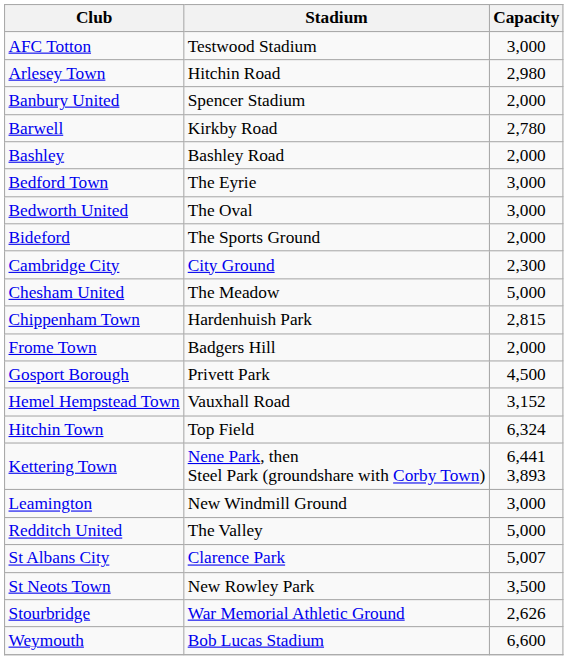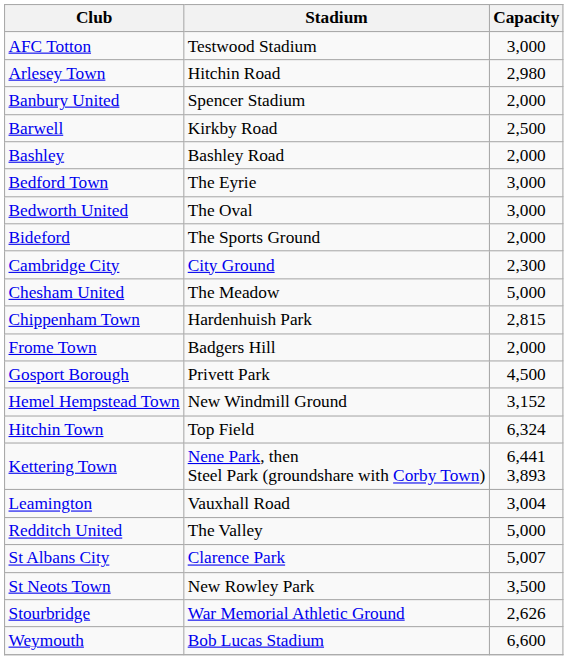 <table class="wikitable sortable">
 <tr>
 <th>Club</th>
 <th>Stadium</th>
 <th>Capacity</th>
 </tr>
 <tr>
 <td><a href='#'>AFC Totton</a></td>
 <td>Testwood Stadium</td>
 <td align="center">3,000</td>
 </tr>
 <tr>
 <td><a href='#'>Arlesey Town</a></td>
 <td>Hitchin Road</td>
 <td align="center">2,980</td>
 </tr>
 <tr>
 <td><a href='#'>Banbury United</a></td>
 <td>Spencer Stadium</td>
 <td align="center">2,000</td>
 </tr>
 <tr>
 <td><a href='#'>Barwell</a></td>
 <td>Kirkby Road</td>
-<td align="center">2,780</td>
+<td align="center">2,500</td>
 </tr>
 <tr>
 <td><a href='#'>Bashley</a></td>
 <td>Bashley Road</td>
 <td align="center">2,000</td>
 </tr>
 <tr>
 <td><a href='#'>Bedford Town</a></td>
 <td>The Eyrie</td>
 <td align="center">3,000</td>
 </tr>
 <tr>
 <td><a href='#'>Bedworth United</a></td>
 <td>The Oval</td>
 <td align="center">3,000</td>
 </tr>
 <tr>
 <td><a href='#'>Bideford</a></td>
 <td>The Sports Ground</td>
 <td align="center">2,000</td>
 </tr>
 <tr>
 <td><a href='#'>Cambridge City</a></td>
 <td><a href='#'>City Ground</a></td>
 <td align="center">2,300</td>
 </tr>
 <tr>
 <td><a href='#'>Chesham United</a></td>
 <td>The Meadow</td>
 <td align="center">5,000</td>
 </tr>
 <tr>
 <td><a href='#'>Chippenham Town</a></td>
 <td>Hardenhuish Park</td>
 <td align="center">2,815</td>
 </tr>
 <tr>
 <td><a href='#'>Frome Town</a></td>
 <td>Badgers Hill</td>
 <td align="center">2,000</td>
 </tr>
 <tr>
 <td><a href='#'>Gosport Borough</a></td>
 <td>Privett Park</td>
 <td align="center">4,500</td>
 </tr>
 <tr>
 <td><a href='#'>Hemel Hempstead Town</a></td>
-<td>Vauxhall Road</td>
+<td>New Windmill Ground</td>
 <td align="center">3,152</td>
 </tr>
 <tr>
 <td><a href='#'>Hitchin Town</a></td>
 <td>Top Field</td>
 <td align="center">6,324</td>
 </tr>
 <tr>
 <td><a href='#'>Kettering Town</a></td>
 <td><a href='#'>Nene Park</a>, then<br>Steel Park (groundshare with <a href='#'>Corby Town</a>)</td>
 <td align="center">6,441<br>3,893</td>
 </tr>
 <tr>
 <td><a href='#'>Leamington</a></td>
-<td>New Windmill Ground</td>
-<td align="center">3,000</td>
+<td>Vauxhall Road</td>
+<td align="center">3,004</td>
 </tr>
 <tr>
 <td><a href='#'>Redditch United</a></td>
 <td>The Valley</td>
 <td align="center">5,000</td>
 </tr>
 <tr>
 <td><a href='#'>St Albans City</a></td>
 <td><a href='#'>Clarence Park</a></td>
 <td align="center">5,007</td>
 </tr>
 <tr>
 <td><a href='#'>St Neots Town</a></td>
 <td>New Rowley Park</td>
 <td align="center">3,500</td>
 </tr>
 <tr>
 <td><a href='#'>Stourbridge</a></td>
 <td><a href='#'>War Memorial Athletic Ground</a></td>
 <td align="center">2,626</td>
 </tr>
 <tr>
 <td><a href='#'>Weymouth</a></td>
 <td><a href='#'>Bob Lucas Stadium</a></td>
 <td align="center">6,600</td>
 </tr>
 <tr>
 </tr>
 </table>
